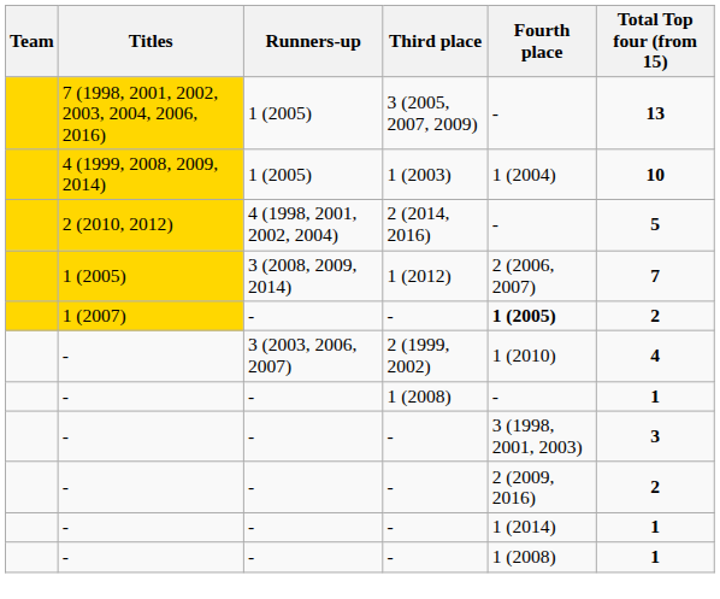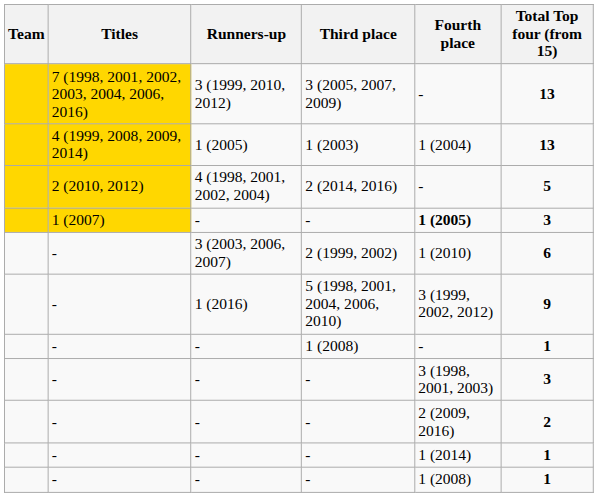 <table class="wikitable">
 <tr>
 <th>Team</th>
 <th>Titles</th>
 <th>Runners-up</th>
 <th>Third place</th>
 <th>Fourth place</th>
 <th>Total Top four (from 15)</th>
 </tr>
 <tr>
 <td bgcolor=gold></td>
 <td bgcolor=gold>7 (1998, 2001, 2002, 2003, 2004, 2006, 2016)</td>
-<td>1 (2005)</td>
+<td>3 (1999, 2010, 2012)</td>
 <td>3 (2005, 2007, 2009)</td>
 <td>-</td>
 <td style="text-align: center;"><strong>13</strong></td>
 </tr>
 <tr>
 <td bgcolor=gold></td>
 <td bgcolor=gold>4 (1999, 2008, 2009, 2014)</td>
 <td>1 (2005)</td>
 <td>1 (2003)</td>
 <td>1 (2004)</td>
-<td style="text-align: center;"><strong>10</strong></td>
+<td style="text-align: center;"><strong>13</strong></td>
 </tr>
 <tr>
 <td bgcolor=gold></td>
 <td bgcolor=gold>2 (2010, 2012)</td>
 <td>4 (1998, 2001, 2002, 2004)</td>
 <td>2 (2014, 2016)</td>
 <td>-</td>
 <td style="text-align: center;"><strong>5</strong></td>
 </tr>
 <tr>
 <td bgcolor=gold></td>
-<td bgcolor=gold>1 (2005)</td>
-<td>3 (2008, 2009, 2014)</td>
-<td>1 (2012)</td>
-<td>2 (2006, 2007)</td>
-<td style="text-align: center;"><strong>7</strong></td>
-</tr>
-<tr>
-<td bgcolor=gold></td>
 <td bgcolor=gold>1 (2007)</td>
 <td>-</td>
 <td>-</td>
 <td><strong>1 (2005)</strong></td>
-<td style="text-align: center;"><strong>2</strong></td>
+<td style="text-align: center;"><strong>3</strong></td>
 </tr>
 <tr>
 <td></td>
 <td>-</td>
 <td>3 (2003, 2006, 2007)</td>
 <td>2 (1999, 2002)</td>
 <td>1 (2010)</td>
-<td style="text-align: center;"><strong>4</strong></td>
+<td style="text-align: center;"><strong>6</strong></td>
+</tr>
+<tr>
+<td></td>
+<td>-</td>
+<td>1 (2016)</td>
+<td>5 (1998, 2001, 2004, 2006, 2010)</td>
+<td>3 (1999, 2002, 2012)</td>
+<td style="text-align: center;"><strong>9</strong></td>
 </tr>
 <tr>
 <td></td>
 <td>-</td>
 <td>-</td>
 <td>1 (2008)</td>
 <td>-</td>
 <td style="text-align: center;"><strong>1</strong></td>
 </tr>
 <tr>
 <td></td>
 <td>-</td>
 <td>-</td>
 <td>-</td>
 <td>3 (1998, 2001, 2003)</td>
 <td style="text-align: center;"><strong>3</strong></td>
 </tr>
 <tr>
 <td></td>
 <td>-</td>
 <td>-</td>
 <td>-</td>
 <td>2 (2009, 2016)</td>
 <td style="text-align: center;"><strong>2</strong></td>
 </tr>
 <tr>
 <td></td>
 <td>-</td>
 <td>-</td>
 <td>-</td>
 <td>1 (2014)</td>
 <td style="text-align: center;"><strong>1</strong></td>
 </tr>
 <tr>
 <td></td>
 <td>-</td>
 <td>-</td>
 <td>-</td>
 <td>1 (2008)</td>
 <td style="text-align: center;"><strong>1</strong></td>
 </tr>
 </table>
